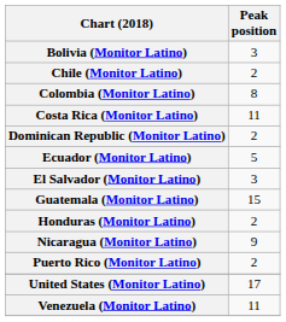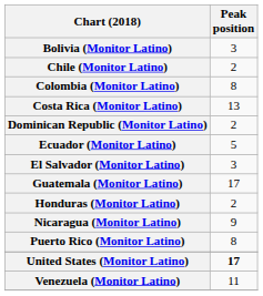 <table class="wikitable sortable plainrowheaders" style="text-align:center">
 <tr>
 <th scope="col">Chart (2018)</th>
 <th scope="col">Peak<br>position</th>
 </tr>
 <tr>
 <th scope="row">Bolivia (<a href='#'>Monitor Latino</a>)</th>
 <td>3</td>
 </tr>
 <tr>
 <th scope="row">Chile (<a href='#'>Monitor Latino</a>)</th>
 <td>2</td>
 </tr>
 <tr>
 <th scope="row">Colombia (<a href='#'>Monitor Latino</a>)</th>
 <td>8</td>
 </tr>
 <tr>
 <th scope="row">Costa Rica (<a href='#'>Monitor Latino</a>)</th>
-<td>11</td>
+<td>13</td>
 </tr>
 <tr>
 <th scope="row">Dominican Republic (<a href='#'>Monitor Latino</a>)</th>
 <td>2</td>
 </tr>
 <tr>
 <th scope="row">Ecuador (<a href='#'>Monitor Latino</a>)</th>
 <td>5</td>
 </tr>
 <tr>
 <th scope="row">El Salvador (<a href='#'>Monitor Latino</a>)</th>
 <td>3</td>
 </tr>
 <tr>
 <th scope="row">Guatemala (<a href='#'>Monitor Latino</a>)</th>
-<td>15</td>
+<td>17</td>
 </tr>
 <tr>
 <th scope="row">Honduras (<a href='#'>Monitor Latino</a>)</th>
 <td>2</td>
 </tr>
 <tr>
 <th scope="row">Nicaragua (<a href='#'>Monitor Latino</a>)</th>
 <td>9</td>
 </tr>
 <tr>
 <th scope="row">Puerto Rico (<a href='#'>Monitor Latino</a>)</th>
-<td>2</td>
+<td>8</td>
 </tr>
 <tr>
 </tr>
 <tr>
 <th scope="row">United States (<a href='#'>Monitor Latino</a>)</th>
-<td>17</td>
+<td><strong>17</strong></td>
 </tr>
 <tr>
 <th scope="row">Venezuela (<a href='#'>Monitor Latino</a>)</th>
 <td>11</td>
 </tr>
 <tr>
 </tr>
 </table>
